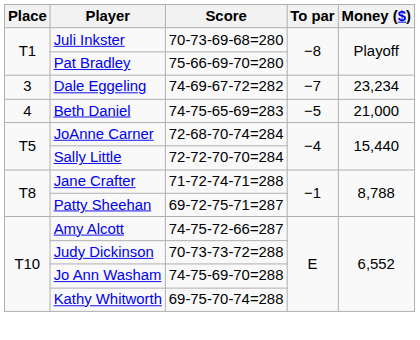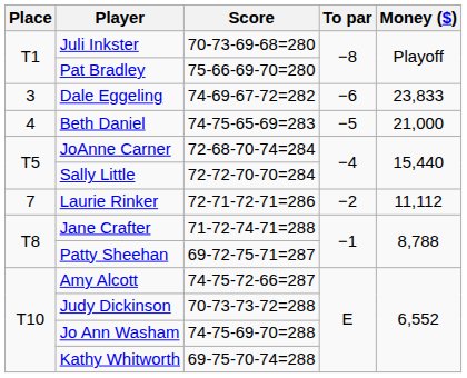 <table class="wikitable">
 <tr>
 <th>Place</th>
 <th>Player</th>
 <th>Score</th>
 <th>To par</th>
 <th>Money (<a href='#'>$</a>)</th>
 </tr>
 <tr>
 <td rowspan=2 align=center>T1</td>
 <td> <a href='#'>Juli Inkster</a></td>
 <td>70-73-69-68=280</td>
 <td align=center rowspan=2>−8</td>
 <td rowspan=2 align=center>Playoff</td>
 </tr>
 <tr>
 <td> <a href='#'>Pat Bradley</a></td>
 <td>75-66-69-70=280</td>
 </tr>
 <tr>
 <td align=center>3</td>
 <td> <a href='#'>Dale Eggeling</a></td>
 <td>74-69-67-72=282</td>
-<td align=center>−7</td>
-<td align=center>23,234</td>
+<td align=center>−6</td>
+<td align=center>23,833</td>
 </tr>
 <tr>
 <td align=center>4</td>
 <td> <a href='#'>Beth Daniel</a></td>
 <td>74-75-65-69=283</td>
 <td align=center>−5</td>
 <td align=center>21,000</td>
 </tr>
 <tr>
 <td align=center rowspan=2>T5</td>
 <td> <a href='#'>JoAnne Carner</a></td>
 <td>72-68-70-74=284</td>
 <td align=center rowspan=2>−4</td>
 <td align=center rowspan=2>15,440</td>
 </tr>
 <tr>
 <td> <a href='#'>Sally Little</a></td>
 <td>72-72-70-70=284</td>
+</tr>
+<tr>
+<td align=center>7</td>
+<td> <a href='#'>Laurie Rinker</a></td>
+<td>72-71-72-71=286</td>
+<td align=center>−2</td>
+<td align=center>11,112</td>
 </tr>
 <tr>
 <td align=center rowspan=2>T8</td>
 <td> <a href='#'>Jane Crafter</a></td>
 <td>71-72-74-71=288</td>
 <td align=center rowspan=2>−1</td>
 <td align=center rowspan=2>8,788</td>
 </tr>
 <tr>
 <td> <a href='#'>Patty Sheehan</a></td>
 <td>69-72-75-71=287</td>
 </tr>
 <tr>
 <td align=center rowspan=4>T10</td>
 <td> <a href='#'>Amy Alcott</a></td>
 <td>74-75-72-66=287</td>
 <td align=center rowspan=4>E</td>
 <td align=center rowspan=4>6,552</td>
 </tr>
 <tr>
 <td> <a href='#'>Judy Dickinson</a></td>
 <td>70-73-73-72=288</td>
 </tr>
 <tr>
 <td> <a href='#'>Jo Ann Washam</a></td>
 <td>74-75-69-70=288</td>
 </tr>
 <tr>
 <td> <a href='#'>Kathy Whitworth</a></td>
 <td>69-75-70-74=288</td>
 </tr>
 </table>
